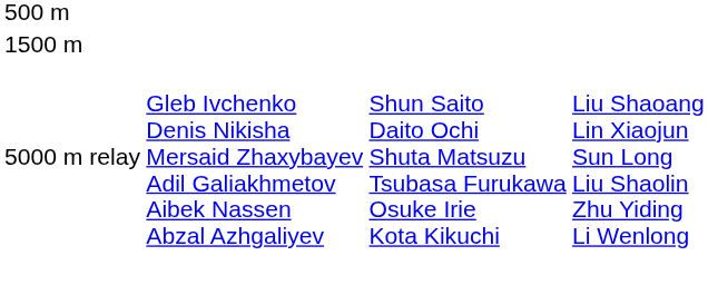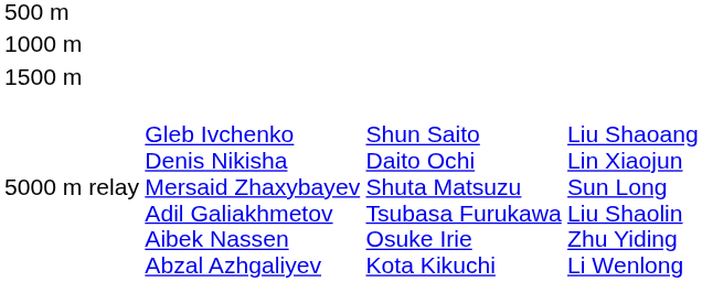 <table>
 <tr>
 <td>500 m<br></td>
+<td></td>
+<td></td>
+<td></td>
+</tr>
+<tr>
+<td>1000 m<br></td>
 <td></td>
 <td></td>
 <td></td>
 </tr>
 <tr>
 <td>1500 m<br></td>
 <td></td>
 <td></td>
 <td></td>
 </tr>
 <tr>
 <td>5000 m relay<br></td>
 <td><br><a href='#'>Gleb Ivchenko</a><br><a href='#'>Denis Nikisha</a><br><a href='#'>Mersaid Zhaxybayev</a><br><a href='#'>Adil Galiakhmetov</a><br><a href='#'>Aibek Nassen</a><br><a href='#'>Abzal Azhgaliyev</a></td>
 <td><br><a href='#'>Shun Saito</a><br><a href='#'>Daito Ochi</a><br><a href='#'>Shuta Matsuzu</a><br><a href='#'>Tsubasa Furukawa</a><br><a href='#'>Osuke Irie</a><br><a href='#'>Kota Kikuchi</a></td>
 <td><br><a href='#'>Liu Shaoang</a><br><a href='#'>Lin Xiaojun</a><br><a href='#'>Sun Long</a><br><a href='#'>Liu Shaolin</a><br><a href='#'>Zhu Yiding</a><br><a href='#'>Li Wenlong</a></td>
 </tr>
 </table>
